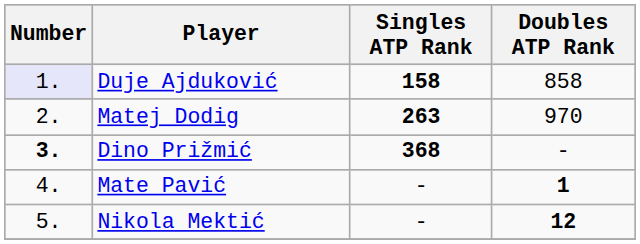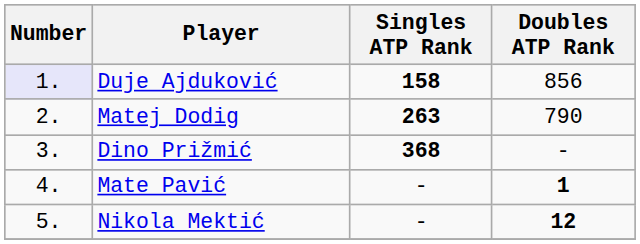 <table class="wikitable">
 <tr>
 <th width=40>Number</th>
 <th width=150>Player</th>
 <th width=80>Singles<br>ATP Rank</th>
 <th width=80>Doubles<br>ATP Rank</th>
 </tr>
 <tr>
 <td align="center" style="background: lavender;">1.</td>
 <td><a href='#'>Duje Ajduković</a></td>
 <td align="center"><strong>158</strong></td>
-<td align="center">858</td>
+<td align="center">856</td>
 </tr>
 <tr>
 <td align="center">2.</td>
 <td><a href='#'>Matej Dodig</a></td>
 <td align="center"><strong>263</strong></td>
-<td align="center">970</td>
+<td align="center">790</td>
 </tr>
 <tr>
-<td align="center"><strong>3.</strong></td>
+<td align="center">3.</td>
 <td><a href='#'>Dino Prižmić</a></td>
 <td align="center"><strong>368</strong></td>
 <td align="center">-</td>
 </tr>
 <tr>
 <td align="center">4.</td>
 <td><a href='#'>Mate Pavić</a></td>
 <td align="center">-</td>
 <td align="center"><strong>1</strong></td>
 </tr>
 <tr>
 <td align="center">5.</td>
 <td><a href='#'>Nikola Mektić</a></td>
 <td align="center">-</td>
 <td align="center"><strong>12</strong></td>
 </tr>
 <tr>
 </tr>
 </table>
